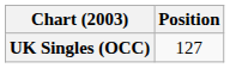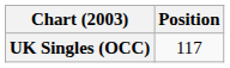 <table class="wikitable plainrowheaders" style="text-align:center">
 <tr>
 <th>Chart (2003)</th>
 <th>Position</th>
 </tr>
 <tr>
 <th scope="row">UK Singles (OCC)</th>
-<td>127</td>
+<td>117</td>
 </tr>
 </table>
